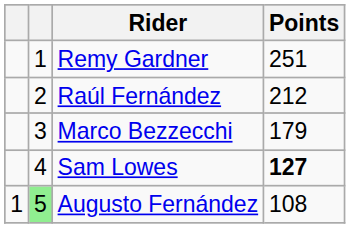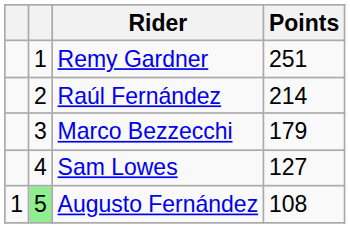 <table class="wikitable" style="font-size: 85%;">
 <tr>
 <th></th>
 <th></th>
 <th>Rider</th>
 <th>Points</th>
 </tr>
 <tr>
 <td></td>
 <td align=center>1</td>
 <td> <a href='#'>Remy Gardner</a></td>
 <td align=left>251</td>
 </tr>
 <tr>
 <td></td>
 <td align=center>2</td>
 <td> <a href='#'>Raúl Fernández</a></td>
-<td align=left>212</td>
+<td align=left>214</td>
 </tr>
 <tr>
 <td></td>
 <td align=center>3</td>
 <td> <a href='#'>Marco Bezzecchi</a></td>
 <td align=left>179</td>
 </tr>
 <tr>
 <td></td>
 <td align=center>4</td>
 <td> <a href='#'>Sam Lowes</a></td>
-<td align=left><strong>127</strong></td>
+<td align=left>127</td>
 </tr>
 <tr>
 <td> 1</td>
 <td align=center style="background: lightgreen;">5</td>
 <td> <a href='#'>Augusto Fernández</a></td>
 <td align=left>108</td>
 </tr>
 </table>
